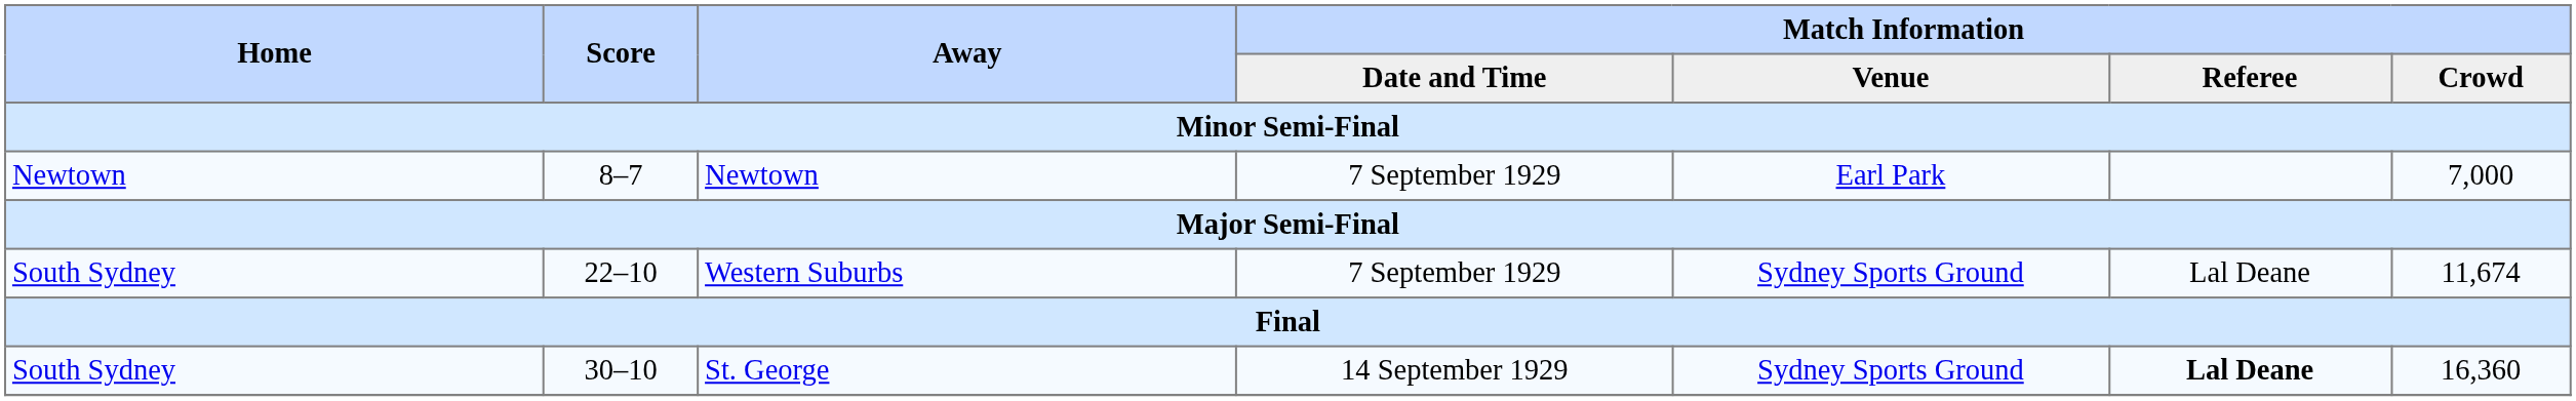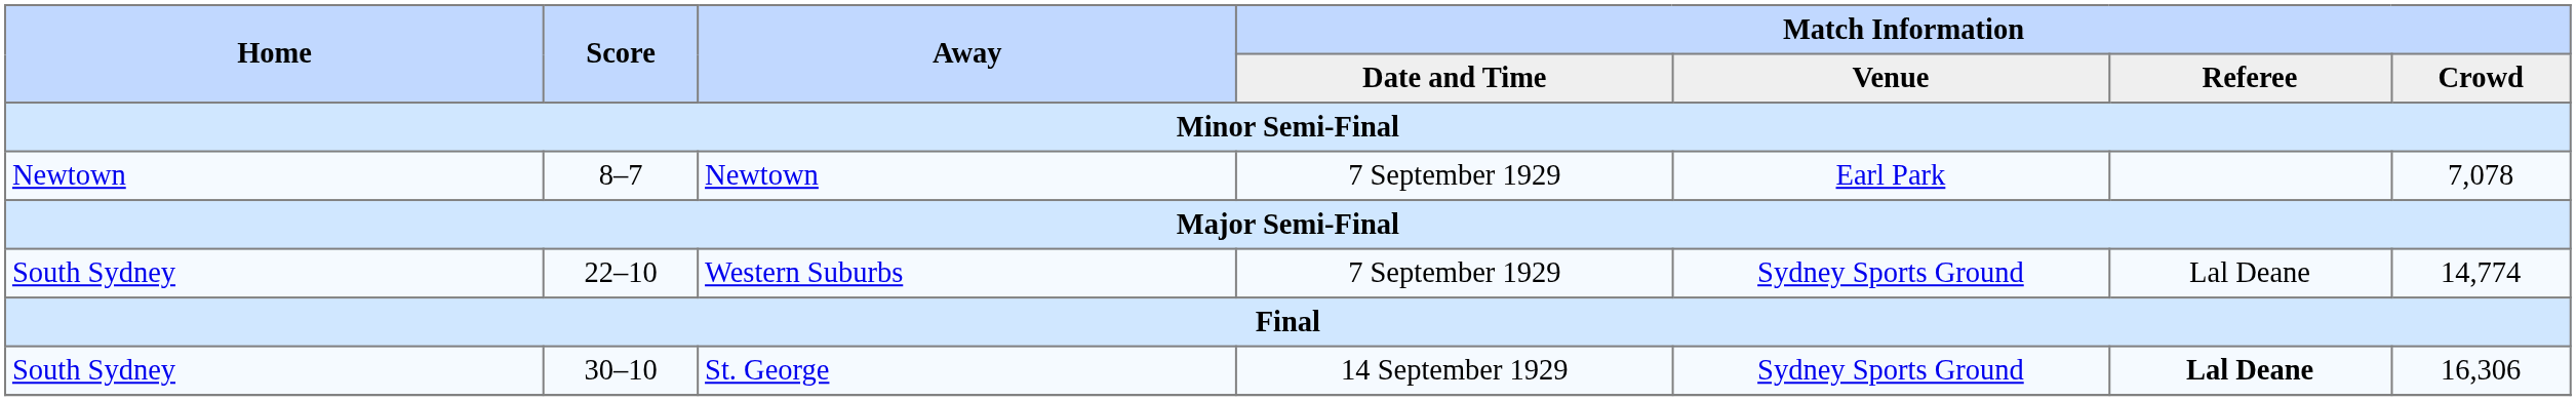 <table border=1 style="border-collapse:collapse; font-size:90%;" cellpadding=3 cellspacing=0 width=100%>
 <tr bgcolor=#C1D8FF>
 <th rowspan=2 width=21%>Home</th>
 <th rowspan=2 width=6%>Score</th>
 <th rowspan=2 width=21%>Away</th>
 <th colspan=6>Match Information</th>
 </tr>
 <tr bgcolor=#EFEFEF>
 <th width=17%>Date and Time</th>
 <th width=17%>Venue</th>
 <th width=11%>Referee</th>
 <th width=7%>Crowd</th>
 </tr>
 <tr bgcolor="#D0E7FF">
 <td align=center colspan=7><strong>Minor Semi-Final</strong></td>
 </tr>
 <tr align=center bgcolor=#F5FAFF>
 <td align=left> <a href='#'>Newtown</a></td>
 <td>8–7</td>
 <td align=left> <a href='#'>Newtown</a></td>
 <td>7 September 1929</td>
 <td><a href='#'>Earl Park</a></td>
 <td></td>
-<td>7,000</td>
+<td>7,078</td>
 </tr>
 <tr bgcolor="#D0E7FF">
 <td align=center colspan=7><strong>Major Semi-Final</strong></td>
 </tr>
 <tr align=center bgcolor=#F5FAFF>
 <td align=left> <a href='#'>South Sydney</a></td>
 <td>22–10</td>
 <td align=left> <a href='#'>Western Suburbs</a></td>
 <td>7 September 1929</td>
 <td><a href='#'>Sydney Sports Ground</a></td>
 <td>Lal Deane</td>
-<td>11,674</td>
+<td>14,774</td>
 </tr>
 <tr bgcolor="#D0E7FF">
 <td align=center colspan=7><strong>Final</strong></td>
 </tr>
 <tr align=center bgcolor=#F5FAFF>
 <td align=left> <a href='#'>South Sydney</a></td>
 <td>30–10</td>
 <td align=left> <a href='#'>St. George</a></td>
 <td>14 September 1929</td>
 <td><a href='#'>Sydney Sports Ground</a></td>
 <td><strong>Lal Deane</strong></td>
-<td>16,360</td>
+<td>16,306</td>
 </tr>
 <tr>
 </tr>
 </table>
